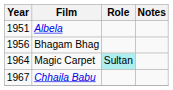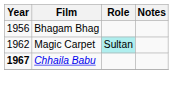 <table class="wikitable sortable">
 <tr>
 <th>Year</th>
 <th>Film</th>
 <th>Role</th>
 <th>Notes</th>
 </tr>
 <tr>
-<td>1951</td>
-<td><em><a href='#'>Albela</a></em></td>
-<td></td>
-<td></td>
-</tr>
-<tr>
 <td>1956</td>
 <td>Bhagam Bhag</td>
 <td></td>
 <td></td>
 </tr>
 <tr>
-<td>1964</td>
+<td>1962</td>
 <td>Magic Carpet</td>
 <td style="background: paleturquoise;">Sultan</td>
 <td></td>
 </tr>
 <tr>
-<td>1967</td>
+<td><strong>1967</strong></td>
 <td><em><a href='#'>Chhaila Babu</a></em></td>
 <td></td>
 <td></td>
 </tr>
 <tr>
 </tr>
 </table>
